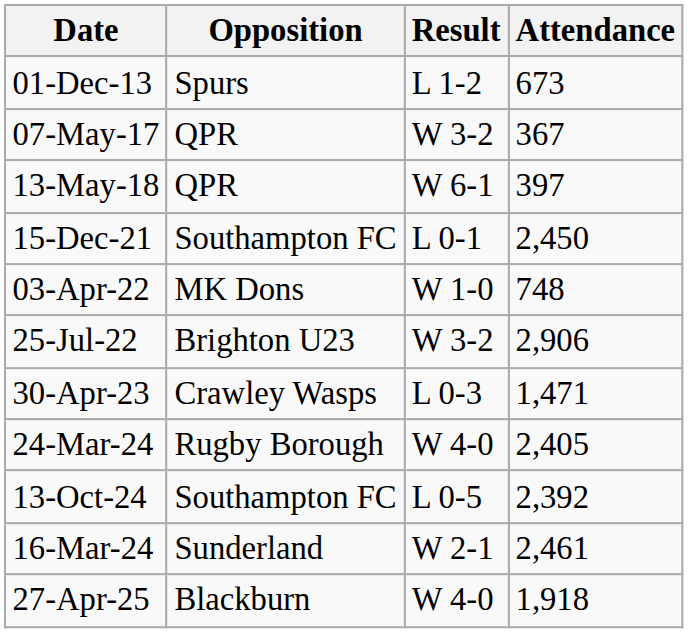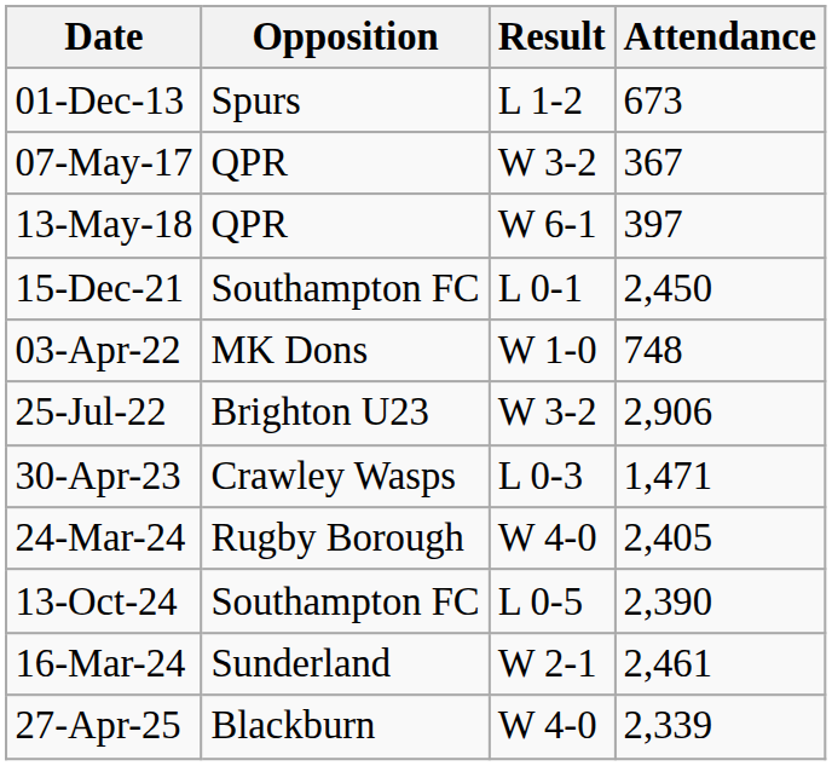 <table class="wikitable">
 <tr>
 <th>Date</th>
 <th>Opposition</th>
 <th>Result</th>
 <th>Attendance</th>
 </tr>
 <tr>
 <td>01-Dec-13</td>
 <td>Spurs</td>
 <td>L 1-2</td>
 <td>673</td>
 </tr>
 <tr>
 <td>07-May-17</td>
 <td>QPR</td>
 <td>W 3-2</td>
 <td>367</td>
 </tr>
 <tr>
 <td>13-May-18</td>
 <td>QPR</td>
 <td>W 6-1</td>
 <td>397</td>
 </tr>
 <tr>
 <td>15-Dec-21</td>
 <td>Southampton FC</td>
 <td>L 0-1</td>
 <td>2,450</td>
 </tr>
 <tr>
 <td>03-Apr-22</td>
 <td>MK Dons</td>
 <td>W 1-0</td>
 <td>748</td>
 </tr>
 <tr>
 <td>25-Jul-22</td>
 <td>Brighton U23</td>
 <td>W 3-2</td>
 <td>2,906</td>
 </tr>
 <tr>
 <td>30-Apr-23</td>
 <td>Crawley Wasps</td>
 <td>L 0-3</td>
 <td>1,471</td>
 </tr>
 <tr>
 <td>24-Mar-24</td>
 <td>Rugby Borough</td>
 <td>W 4-0</td>
 <td>2,405</td>
 </tr>
 <tr>
 <td>13-Oct-24</td>
 <td>Southampton FC</td>
 <td>L 0-5</td>
-<td>2,392</td>
+<td>2,390</td>
 </tr>
 <tr>
 <td>16-Mar-24</td>
 <td>Sunderland</td>
 <td>W 2-1</td>
 <td>2,461</td>
 </tr>
 <tr>
 <td>27-Apr-25</td>
 <td>Blackburn</td>
 <td>W 4-0</td>
-<td>1,918</td>
+<td>2,339</td>
 </tr>
 </table>
